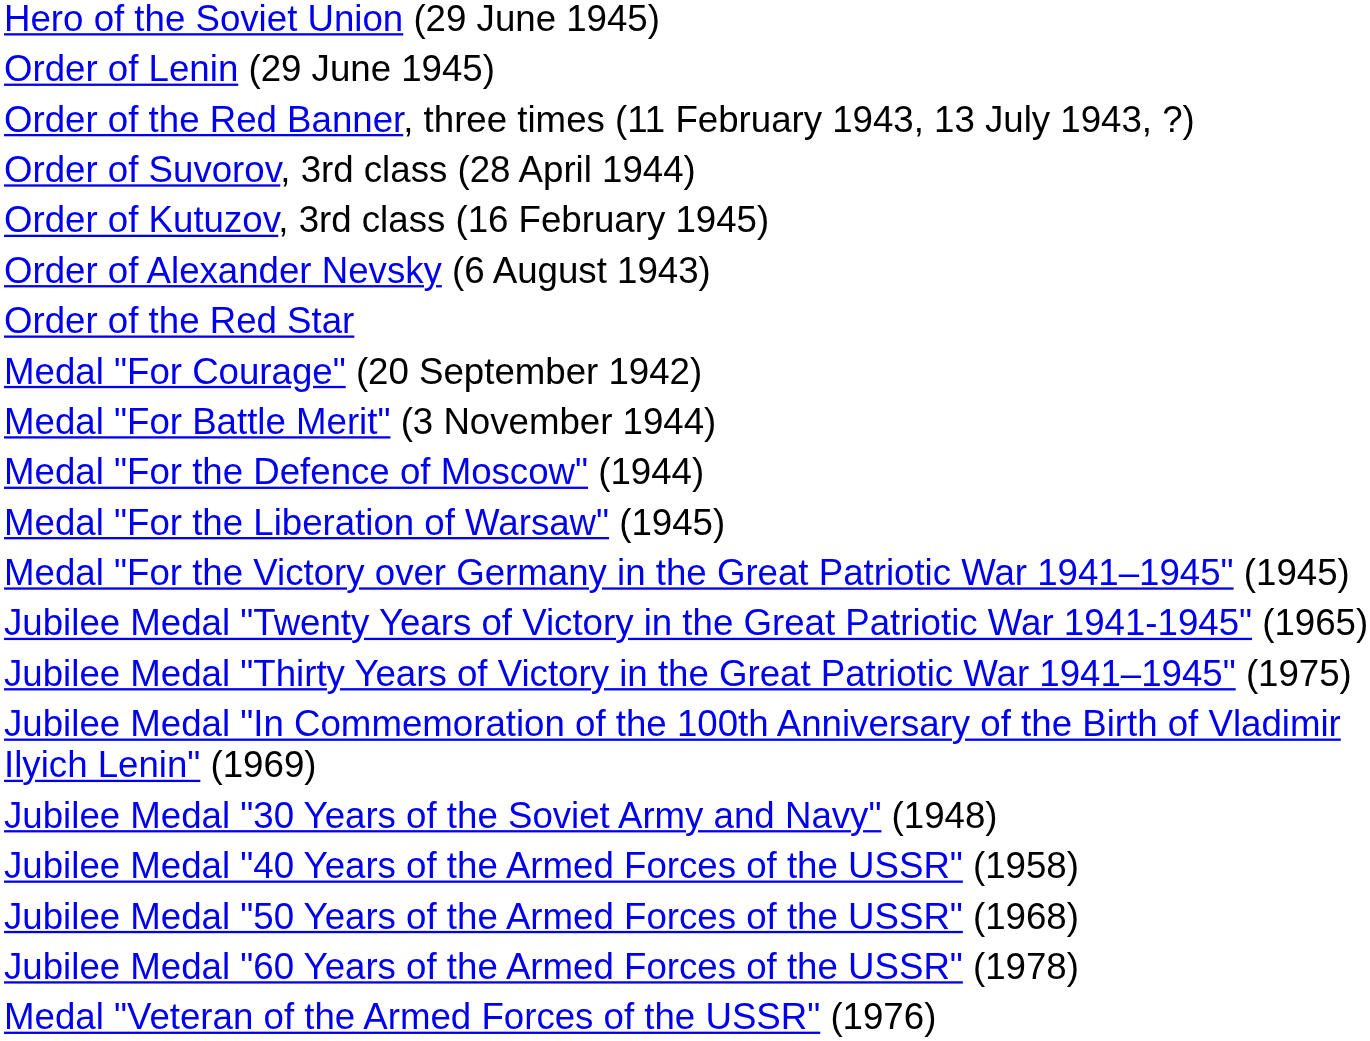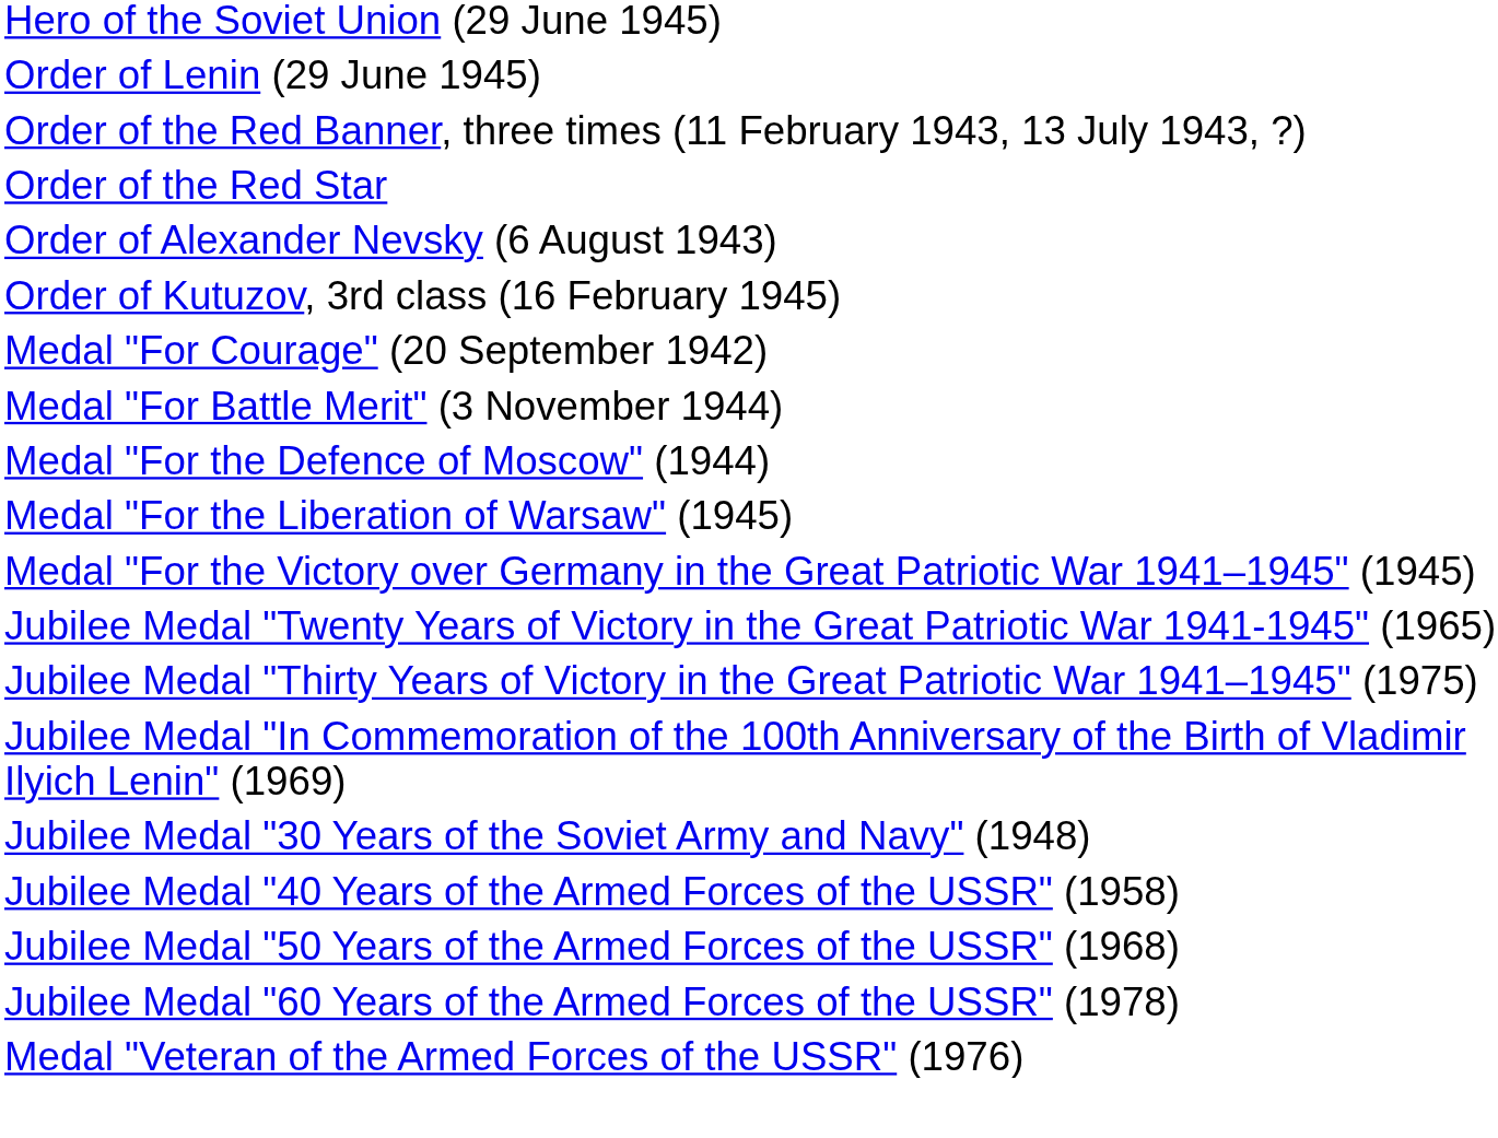 <table>
 <tr>
 <td></td>
 <td><a href='#'>Hero of the Soviet Union</a> (29 June 1945)</td>
 </tr>
 <tr>
 <td></td>
 <td><a href='#'>Order of Lenin</a> (29 June 1945)</td>
 </tr>
 <tr>
 <td></td>
 <td><a href='#'>Order of the Red Banner</a>, three times (11 February 1943, 13 July 1943, ?)</td>
 </tr>
 <tr>
 <td></td>
-<td><a href='#'>Order of Suvorov</a>, 3rd class (28 April 1944)</td>
-</tr>
-<tr>
-<td></td>
-<td><a href='#'>Order of Kutuzov</a>, 3rd class (16 February 1945)</td>
+<td><a href='#'>Order of the Red Star</a></td>
 </tr>
 <tr>
 <td></td>
 <td><a href='#'>Order of Alexander Nevsky</a> (6 August 1943)</td>
 </tr>
 <tr>
 <td></td>
-<td><a href='#'>Order of the Red Star</a></td>
+<td><a href='#'>Order of Kutuzov</a>, 3rd class (16 February 1945)</td>
 </tr>
 <tr>
 <td></td>
 <td><a href='#'>Medal "For Courage"</a> (20 September 1942)</td>
 </tr>
 <tr>
 <td></td>
 <td><a href='#'>Medal "For Battle Merit"</a> (3 November 1944)</td>
 </tr>
 <tr>
 <td></td>
 <td><a href='#'>Medal "For the Defence of Moscow"</a> (1944)</td>
 </tr>
 <tr>
 <td></td>
 <td><a href='#'>Medal "For the Liberation of Warsaw"</a> (1945)</td>
 </tr>
 <tr>
 <td></td>
 <td><a href='#'>Medal "For the Victory over Germany in the Great Patriotic War 1941–1945"</a> (1945)</td>
 </tr>
 <tr>
 <td></td>
 <td><a href='#'>Jubilee Medal "Twenty Years of Victory in the Great Patriotic War 1941-1945"</a> (1965)</td>
 </tr>
 <tr>
 <td></td>
 <td><a href='#'>Jubilee Medal "Thirty Years of Victory in the Great Patriotic War 1941–1945"</a> (1975)</td>
 </tr>
 <tr>
 <td></td>
 <td><a href='#'>Jubilee Medal "In Commemoration of the 100th Anniversary of the Birth of Vladimir Ilyich Lenin"</a> (1969)</td>
 </tr>
 <tr>
 <td></td>
 <td><a href='#'>Jubilee Medal "30 Years of the Soviet Army and Navy"</a> (1948)</td>
 </tr>
 <tr>
 <td></td>
 <td><a href='#'>Jubilee Medal "40 Years of the Armed Forces of the USSR"</a> (1958)</td>
 </tr>
 <tr>
 <td></td>
 <td><a href='#'>Jubilee Medal "50 Years of the Armed Forces of the USSR"</a> (1968)</td>
 </tr>
 <tr>
 <td></td>
 <td><a href='#'>Jubilee Medal "60 Years of the Armed Forces of the USSR"</a> (1978)</td>
 </tr>
 <tr>
 <td></td>
 <td><a href='#'>Medal "Veteran of the Armed Forces of the USSR"</a> (1976)</td>
 </tr>
 <tr>
 </tr>
 </table>
